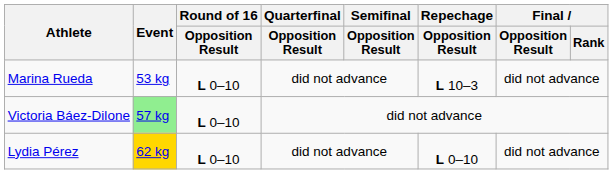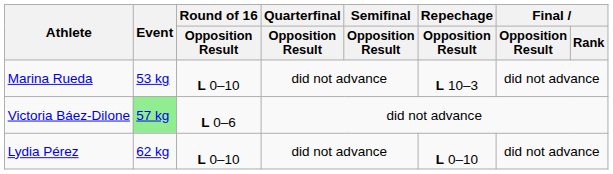 <table class="wikitable" style="font-size:90%">
 <tr>
 <th rowspan="2">Athlete</th>
 <th rowspan="2">Event</th>
 <th>Round of 16</th>
 <th>Quarterfinal</th>
 <th>Semifinal</th>
 <th>Repechage</th>
 <th colspan=2>Final / </th>
 </tr>
 <tr style="font-size: 95%">
 <th>Opposition<br>Result</th>
 <th>Opposition<br>Result</th>
 <th>Opposition<br>Result</th>
 <th>Opposition<br>Result</th>
 <th>Opposition<br>Result</th>
 <th>Rank</th>
 </tr>
 <tr align=center>
 <td align=left><a href='#'>Marina Rueda</a></td>
 <td align=left><a href='#'>53 kg</a></td>
 <td><br><strong>L</strong> 0–10</td>
 <td colspan=2>did not advance</td>
 <td><br><strong>L</strong> 10–3</td>
 <td colspan=2>did not advance</td>
 </tr>
 <tr align=center>
 <td align=left><a href='#'>Victoria Báez-Dilone</a></td>
 <td align=left style="background: lightgreen;"><a href='#'>57 kg</a></td>
-<td><br><strong>L</strong> 0–10</td>
+<td><br><strong>L</strong> 0–6</td>
 <td colspan=5>did not advance</td>
 </tr>
 <tr align=center>
 <td align=left><a href='#'>Lydia Pérez</a></td>
-<td align=left style="background: gold;"><a href='#'>62 kg</a></td>
+<td align=left><a href='#'>62 kg</a></td>
 <td><br><strong>L</strong> 0–10</td>
 <td colspan=2>did not advance</td>
 <td><br><strong>L</strong> 0–10</td>
 <td colspan=2>did not advance</td>
 </tr>
 </table>
